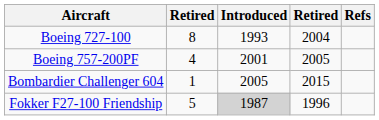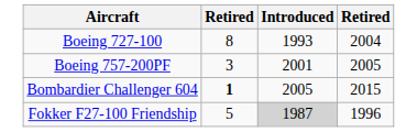 <table class="wikitable" style="margin:0.5em auto; text-align:center">
 <tr>
 <th>Aircraft</th>
 <th>Retired</th>
 <th>Introduced</th>
 <th>Retired</th>
-<th class=unsortable>Refs</th>
 </tr>
 <tr>
 <td><a href='#'>Boeing 727-100</a></td>
 <td align=center>8</td>
 <td>1993</td>
 <td>2004</td>
-<td align=center></td>
 </tr>
 <tr>
 <td><a href='#'>Boeing 757-200PF</a></td>
-<td align=center>4</td>
+<td align=center>3</td>
 <td>2001</td>
 <td>2005</td>
-<td align=center></td>
 </tr>
 <tr>
 <td><a href='#'>Bombardier Challenger 604</a></td>
-<td align=center>1</td>
+<td align=center><strong>1</strong></td>
 <td>2005</td>
 <td>2015</td>
-<td align=center></td>
 </tr>
 <tr>
 <td><a href='#'>Fokker F27-100 Friendship</a></td>
 <td align=center>5</td>
 <td style="background: lightgrey;">1987</td>
 <td>1996</td>
-<td align=center></td>
 </tr>
 </table>
